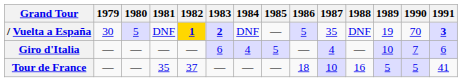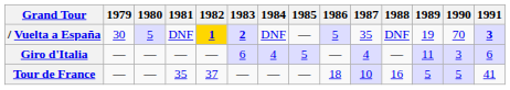 <table class="wikitable plainrowheaders">
 <tr>
 <th scope="col"><a href='#'>Grand Tour</a></th>
 <th scope="col">1979</th>
 <th scope="col">1980</th>
 <th scope="col">1981</th>
 <th scope="col">1982</th>
 <th scope="col">1983</th>
 <th scope="col">1984</th>
 <th scope="col">1985</th>
 <th scope="col">1986</th>
 <th scope="col">1987</th>
 <th scope="col">1988</th>
 <th scope="col">1989</th>
 <th scope="col">1990</th>
 <th scope="col">1991</th>
 </tr>
 <tr style="text-align:center;">
 <th scope="row">/ <a href='#'>Vuelta a España</a></th>
 <td><a href='#'>30</a></td>
 <td style="background:#ddf;"><a href='#'>5</a></td>
 <td><a href='#'>DNF</a></td>
 <td style="background:gold;"><a href='#'><strong>1</strong></a></td>
 <td style="background:#ddf;"><a href='#'><strong>2</strong></a></td>
 <td><a href='#'>DNF</a></td>
 <td>—</td>
 <td style="background:#ddf;"><a href='#'>5</a></td>
 <td><a href='#'>35</a></td>
 <td><a href='#'>DNF</a></td>
 <td><a href='#'>19</a></td>
 <td><a href='#'>70</a></td>
 <td style="background:#ddf;"><a href='#'><strong>3</strong></a></td>
 </tr>
 <tr style="text-align:center;">
 <th scope="row"> <a href='#'>Giro d'Italia</a></th>
 <td>—</td>
 <td>—</td>
 <td>—</td>
 <td>—</td>
 <td style="background:#ddf;"><a href='#'>6</a></td>
 <td style="background:#ddf;"><a href='#'>4</a></td>
 <td style="background:#ddf;"><a href='#'>5</a></td>
 <td>—</td>
 <td style="background:#ddf;"><a href='#'>4</a></td>
 <td>—</td>
-<td style="background:#ddf;"><a href='#'>10</a></td>
-<td style="background:#ddf;"><a href='#'>7</a></td>
+<td style="background:#ddf;"><a href='#'>11</a></td>
+<td style="background:#ddf;"><a href='#'>3</a></td>
 <td style="background:#ddf;"><a href='#'>6</a></td>
 </tr>
 <tr style="text-align:center;">
 <th scope="row"> <a href='#'>Tour de France</a></th>
 <td>—</td>
 <td>—</td>
 <td><a href='#'>35</a></td>
 <td><a href='#'>37</a></td>
 <td>—</td>
 <td>—</td>
 <td>—</td>
 <td><a href='#'>18</a></td>
 <td style="background:#ddf;"><a href='#'>10</a></td>
 <td><a href='#'>16</a></td>
 <td style="background:#ddf;"><a href='#'>5</a></td>
 <td style="background:#ddf;"><a href='#'>5</a></td>
 <td><a href='#'>41</a></td>
 </tr>
 </table>
